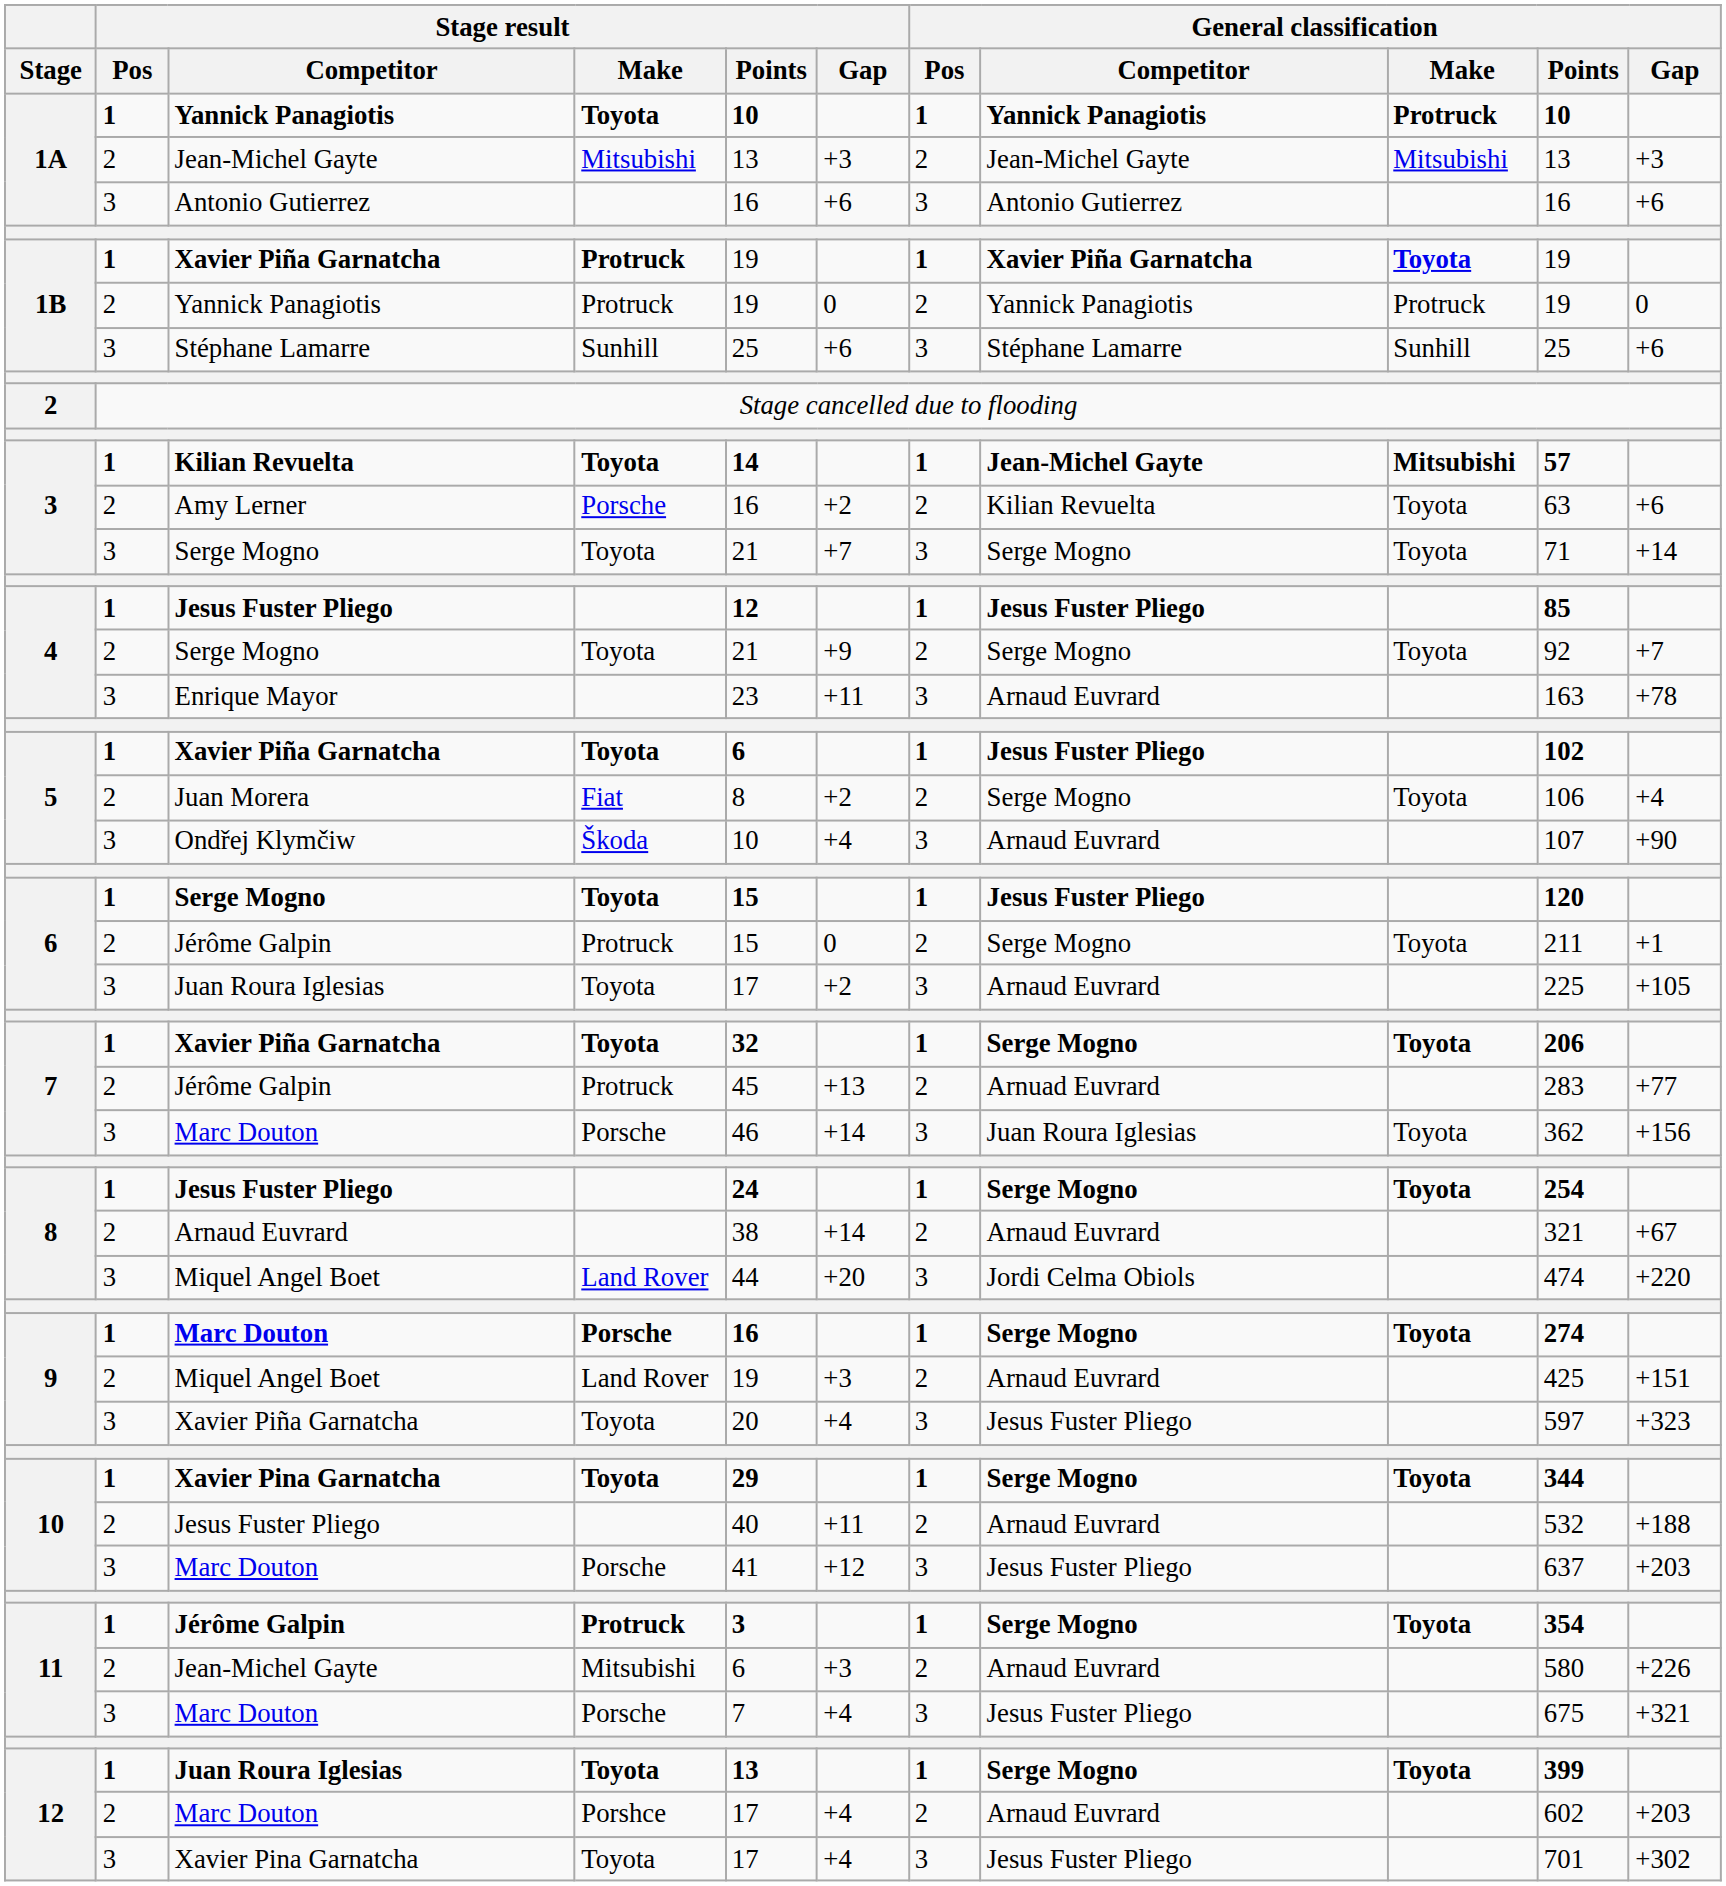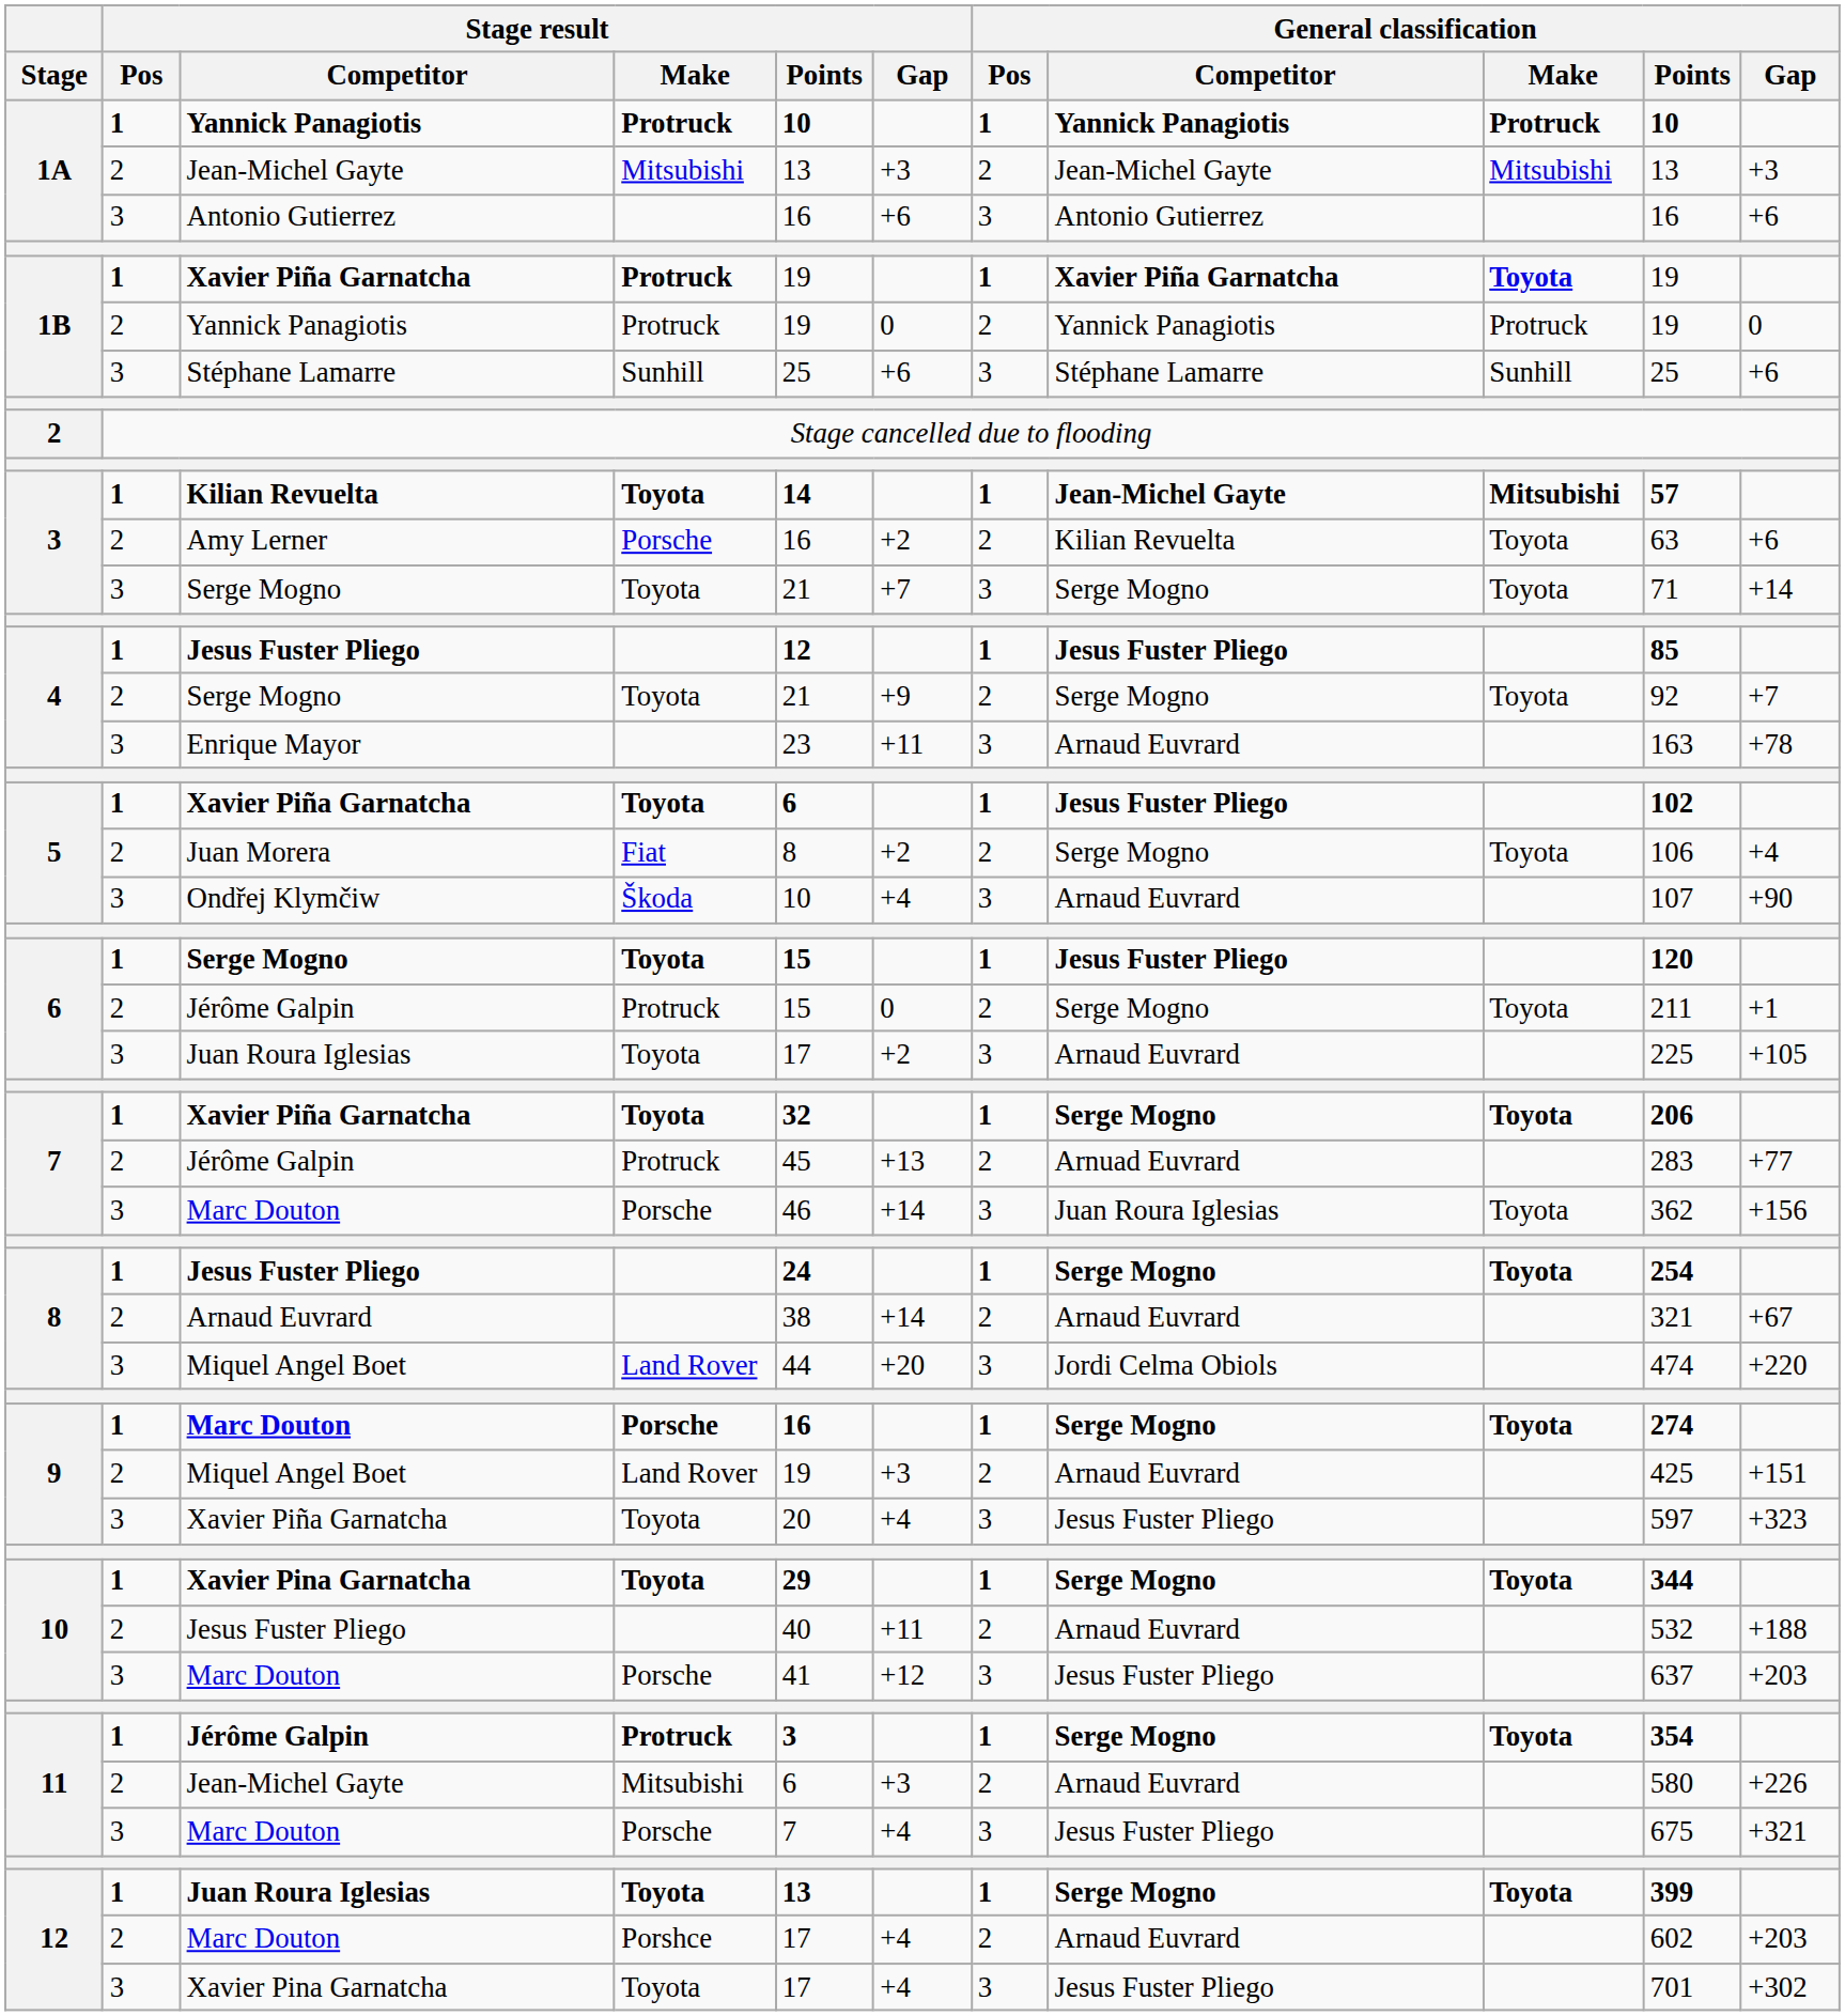 <table class="wikitable" style="font-size:85%;">
 <tr>
 <th></th>
 <th colspan=5>Stage result</th>
 <th colspan=5>General classification</th>
 </tr>
 <tr>
 <th style="width:40px;">Stage</th>
 <th style="width:30px;">Pos</th>
 <th style="width:200px;">Competitor</th>
 <th style="width:70px;">Make</th>
 <th style="width:40px;">Points</th>
 <th style="width:40px;">Gap</th>
 <th style="width:30px;">Pos</th>
 <th style="width:200px;">Competitor</th>
 <th style="width:70px;">Make</th>
 <th style="width:40px;">Points</th>
 <th style="width:40px;">Gap</th>
 </tr>
 <tr>
 <th rowspan=3>1A</th>
 <td><strong>1</strong></td>
 <td><strong> Yannick Panagiotis</strong></td>
-<td><strong>Toyota</strong></td>
+<td><strong>Protruck</strong></td>
 <td><strong>10</strong></td>
 <td></td>
 <td><strong>1</strong></td>
 <td><strong> Yannick Panagiotis</strong></td>
 <td><strong>Protruck</strong></td>
 <td><strong>10</strong></td>
 <td></td>
 </tr>
 <tr>
 <td>2</td>
 <td> Jean-Michel Gayte</td>
 <td><a href='#'>Mitsubishi</a></td>
 <td>13</td>
 <td>+3</td>
 <td>2</td>
 <td> Jean-Michel Gayte</td>
 <td><a href='#'>Mitsubishi</a></td>
 <td>13</td>
 <td>+3</td>
 </tr>
 <tr>
 <td>3</td>
 <td> Antonio Gutierrez</td>
 <td></td>
 <td>16</td>
 <td>+6</td>
 <td>3</td>
 <td> Antonio Gutierrez</td>
 <td></td>
 <td>16</td>
 <td>+6</td>
 </tr>
 <tr>
 <th colspan=11></th>
 </tr>
 <tr>
 <th rowspan=3>1B</th>
 <td><strong>1</strong></td>
 <td><strong> Xavier Piña Garnatcha</strong></td>
 <td><strong>Protruck</strong></td>
 <td>19</td>
 <td></td>
 <td><strong>1</strong></td>
 <td><strong> Xavier Piña Garnatcha</strong></td>
 <td><strong><a href='#'>Toyota</a></strong></td>
 <td>19</td>
 <td></td>
 </tr>
 <tr>
 <td>2</td>
 <td> Yannick Panagiotis</td>
 <td>Protruck</td>
 <td>19</td>
 <td>0</td>
 <td>2</td>
 <td> Yannick Panagiotis</td>
 <td>Protruck</td>
 <td>19</td>
 <td>0</td>
 </tr>
 <tr>
 <td>3</td>
 <td> Stéphane Lamarre</td>
 <td>Sunhill</td>
 <td>25</td>
 <td>+6</td>
 <td>3</td>
 <td> Stéphane Lamarre</td>
 <td>Sunhill</td>
 <td>25</td>
 <td>+6</td>
 </tr>
 <tr>
 <th colspan=11></th>
 </tr>
 <tr>
 <th>2</th>
 <td colspan="10" style="text-align:center;"><em>Stage cancelled due to flooding</em></td>
 </tr>
 <tr>
 <th colspan=11></th>
 </tr>
 <tr>
 <th rowspan=3>3</th>
 <td><strong>1</strong></td>
 <td><strong> Kilian Revuelta</strong></td>
 <td><strong>Toyota</strong></td>
 <td><strong>14</strong></td>
 <td></td>
 <td><strong>1</strong></td>
 <td><strong> Jean-Michel Gayte</strong></td>
 <td><strong>Mitsubishi</strong></td>
 <td><strong>57</strong></td>
 <td></td>
 </tr>
 <tr>
 <td>2</td>
 <td> Amy Lerner</td>
 <td><a href='#'>Porsche</a></td>
 <td>16</td>
 <td>+2</td>
 <td>2</td>
 <td> Kilian Revuelta</td>
 <td>Toyota</td>
 <td>63</td>
 <td>+6</td>
 </tr>
 <tr>
 <td>3</td>
 <td> Serge Mogno</td>
 <td>Toyota</td>
 <td>21</td>
 <td>+7</td>
 <td>3</td>
 <td> Serge Mogno</td>
 <td>Toyota</td>
 <td>71</td>
 <td>+14</td>
 </tr>
 <tr>
 <th colspan=11></th>
 </tr>
 <tr>
 <th rowspan=3>4</th>
 <td><strong>1</strong></td>
 <td><strong> Jesus Fuster Pliego</strong></td>
 <td><strong></strong></td>
 <td><strong>12</strong></td>
 <td></td>
 <td><strong>1</strong></td>
 <td><strong> Jesus Fuster Pliego</strong></td>
 <td><strong></strong></td>
 <td><strong>85</strong></td>
 <td></td>
 </tr>
 <tr>
 <td>2</td>
 <td> Serge Mogno</td>
 <td>Toyota</td>
 <td>21</td>
 <td>+9</td>
 <td>2</td>
 <td> Serge Mogno</td>
 <td>Toyota</td>
 <td>92</td>
 <td>+7</td>
 </tr>
 <tr>
 <td>3</td>
 <td> Enrique Mayor</td>
 <td></td>
 <td>23</td>
 <td>+11</td>
 <td>3</td>
 <td> Arnaud Euvrard</td>
 <td></td>
 <td>163</td>
 <td>+78</td>
 </tr>
 <tr>
 <th colspan=11></th>
 </tr>
 <tr>
 <th rowspan=3>5</th>
 <td><strong>1</strong></td>
 <td><strong> Xavier Piña Garnatcha</strong></td>
 <td><strong>Toyota</strong></td>
 <td><strong>6</strong></td>
 <td></td>
 <td><strong>1</strong></td>
 <td><strong> Jesus Fuster Pliego</strong></td>
 <td><strong></strong></td>
 <td><strong>102</strong></td>
 <td></td>
 </tr>
 <tr>
 <td>2</td>
 <td> Juan Morera</td>
 <td><a href='#'>Fiat</a></td>
 <td>8</td>
 <td>+2</td>
 <td>2</td>
 <td> Serge Mogno</td>
 <td>Toyota</td>
 <td>106</td>
 <td>+4</td>
 </tr>
 <tr>
 <td>3</td>
 <td> Ondřej Klymčiw</td>
 <td><a href='#'>Škoda</a></td>
 <td>10</td>
 <td>+4</td>
 <td>3</td>
 <td> Arnaud Euvrard</td>
 <td></td>
 <td>107</td>
 <td>+90</td>
 </tr>
 <tr>
 <th colspan=11></th>
 </tr>
 <tr>
 <th rowspan=3>6</th>
 <td><strong>1</strong></td>
 <td><strong> Serge Mogno</strong></td>
 <td><strong>Toyota</strong></td>
 <td><strong>15</strong></td>
 <td></td>
 <td><strong>1</strong></td>
 <td><strong> Jesus Fuster Pliego</strong></td>
 <td><strong></strong></td>
 <td><strong>120</strong></td>
 <td></td>
 </tr>
 <tr>
 <td>2</td>
 <td> Jérôme Galpin</td>
 <td>Protruck</td>
 <td>15</td>
 <td>0</td>
 <td>2</td>
 <td> Serge Mogno</td>
 <td>Toyota</td>
 <td>211</td>
 <td>+1</td>
 </tr>
 <tr>
 <td>3</td>
 <td> Juan Roura Iglesias</td>
 <td>Toyota</td>
 <td>17</td>
 <td>+2</td>
 <td>3</td>
 <td> Arnaud Euvrard</td>
 <td></td>
 <td>225</td>
 <td>+105</td>
 </tr>
 <tr>
 <th colspan=11></th>
 </tr>
 <tr>
 <th rowspan=3>7</th>
 <td><strong>1</strong></td>
 <td><strong> Xavier Piña Garnatcha</strong></td>
 <td><strong>Toyota</strong></td>
 <td><strong>32</strong></td>
 <td></td>
 <td><strong>1</strong></td>
 <td><strong> Serge Mogno</strong></td>
 <td><strong>Toyota</strong></td>
 <td><strong>206</strong></td>
 <td></td>
 </tr>
 <tr>
 <td>2</td>
 <td> Jérôme Galpin</td>
 <td>Protruck</td>
 <td>45</td>
 <td>+13</td>
 <td>2</td>
 <td> Arnuad Euvrard</td>
 <td></td>
 <td>283</td>
 <td>+77</td>
 </tr>
 <tr>
 <td>3</td>
 <td> <a href='#'>Marc Douton</a></td>
 <td>Porsche</td>
 <td>46</td>
 <td>+14</td>
 <td>3</td>
 <td> Juan Roura Iglesias</td>
 <td>Toyota</td>
 <td>362</td>
 <td>+156</td>
 </tr>
 <tr>
 <th colspan=11></th>
 </tr>
 <tr>
 <th rowspan=3>8</th>
 <td><strong>1</strong></td>
 <td><strong> Jesus Fuster Pliego</strong></td>
 <td><strong></strong></td>
 <td><strong>24</strong></td>
 <td></td>
 <td><strong>1</strong></td>
 <td><strong> Serge Mogno</strong></td>
 <td><strong>Toyota</strong></td>
 <td><strong>254</strong></td>
 <td></td>
 </tr>
 <tr>
 <td>2</td>
 <td> Arnaud Euvrard</td>
 <td></td>
 <td>38</td>
 <td>+14</td>
 <td>2</td>
 <td> Arnaud Euvrard</td>
 <td></td>
 <td>321</td>
 <td>+67</td>
 </tr>
 <tr>
 <td>3</td>
 <td> Miquel Angel Boet</td>
 <td><a href='#'>Land Rover</a></td>
 <td>44</td>
 <td>+20</td>
 <td>3</td>
 <td> Jordi Celma Obiols</td>
 <td></td>
 <td>474</td>
 <td>+220</td>
 </tr>
 <tr>
 <th colspan=11></th>
 </tr>
 <tr>
 <th rowspan=3>9</th>
 <td><strong>1</strong></td>
 <td><strong> <a href='#'>Marc Douton</a></strong></td>
 <td><strong>Porsche</strong></td>
 <td><strong>16</strong></td>
 <td></td>
 <td><strong>1</strong></td>
 <td><strong> Serge Mogno</strong></td>
 <td><strong>Toyota</strong></td>
 <td><strong>274</strong></td>
 <td></td>
 </tr>
 <tr>
 <td>2</td>
 <td> Miquel Angel Boet</td>
 <td>Land Rover</td>
 <td>19</td>
 <td>+3</td>
 <td>2</td>
 <td> Arnaud Euvrard</td>
 <td></td>
 <td>425</td>
 <td>+151</td>
 </tr>
 <tr>
 <td>3</td>
 <td> Xavier Piña Garnatcha</td>
 <td>Toyota</td>
 <td>20</td>
 <td>+4</td>
 <td>3</td>
 <td> Jesus Fuster Pliego</td>
 <td></td>
 <td>597</td>
 <td>+323</td>
 </tr>
 <tr>
 <th colspan=11></th>
 </tr>
 <tr>
 <th rowspan=3>10</th>
 <td><strong>1</strong></td>
 <td><strong> Xavier Pina Garnatcha</strong></td>
 <td><strong>Toyota</strong></td>
 <td><strong>29</strong></td>
 <td></td>
 <td><strong>1</strong></td>
 <td><strong> Serge Mogno</strong></td>
 <td><strong>Toyota</strong></td>
 <td><strong>344</strong></td>
 <td></td>
 </tr>
 <tr>
 <td>2</td>
 <td> Jesus Fuster Pliego</td>
 <td></td>
 <td>40</td>
 <td>+11</td>
 <td>2</td>
 <td> Arnaud Euvrard</td>
 <td></td>
 <td>532</td>
 <td>+188</td>
 </tr>
 <tr>
 <td>3</td>
 <td> <a href='#'>Marc Douton</a></td>
 <td>Porsche</td>
 <td>41</td>
 <td>+12</td>
 <td>3</td>
 <td> Jesus Fuster Pliego</td>
 <td></td>
 <td>637</td>
 <td>+203</td>
 </tr>
 <tr>
 <th colspan=11></th>
 </tr>
 <tr>
 <th rowspan=3>11</th>
 <td><strong>1</strong></td>
 <td><strong> Jérôme Galpin</strong></td>
 <td><strong>Protruck</strong></td>
 <td><strong>3</strong></td>
 <td></td>
 <td><strong>1</strong></td>
 <td><strong> Serge Mogno</strong></td>
 <td><strong>Toyota</strong></td>
 <td><strong>354</strong></td>
 <td></td>
 </tr>
 <tr>
 <td>2</td>
 <td> Jean-Michel Gayte</td>
 <td>Mitsubishi</td>
 <td>6</td>
 <td>+3</td>
 <td>2</td>
 <td> Arnaud Euvrard</td>
 <td></td>
 <td>580</td>
 <td>+226</td>
 </tr>
 <tr>
 <td>3</td>
 <td> <a href='#'>Marc Douton</a></td>
 <td>Porsche</td>
 <td>7</td>
 <td>+4</td>
 <td>3</td>
 <td> Jesus Fuster Pliego</td>
 <td></td>
 <td>675</td>
 <td>+321</td>
 </tr>
 <tr>
 <th colspan=11></th>
 </tr>
 <tr>
 <th rowspan=3>12</th>
 <td><strong>1</strong></td>
 <td><strong> Juan Roura Iglesias</strong></td>
 <td><strong>Toyota</strong></td>
 <td><strong>13</strong></td>
 <td></td>
 <td><strong>1</strong></td>
 <td><strong> Serge Mogno</strong></td>
 <td><strong>Toyota</strong></td>
 <td><strong>399</strong></td>
 <td></td>
 </tr>
 <tr>
 <td>2</td>
 <td> <a href='#'>Marc Douton</a></td>
 <td>Porshce</td>
 <td>17</td>
 <td>+4</td>
 <td>2</td>
 <td> Arnaud Euvrard</td>
 <td></td>
 <td>602</td>
 <td>+203</td>
 </tr>
 <tr>
 <td>3</td>
 <td> Xavier Pina Garnatcha</td>
 <td>Toyota</td>
 <td>17</td>
 <td>+4</td>
 <td>3</td>
 <td> Jesus Fuster Pliego</td>
 <td></td>
 <td>701</td>
 <td>+302</td>
 </tr>
 </table>
